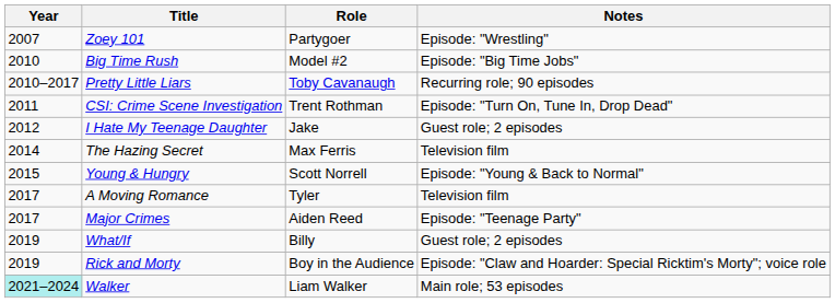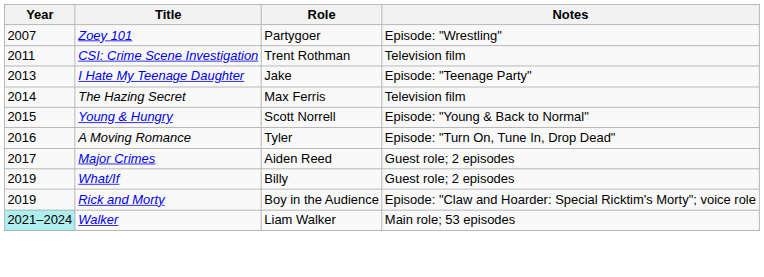 <table class="wikitable sortable">
 <tr>
 <th>Year</th>
 <th>Title</th>
 <th>Role</th>
 <th>Notes</th>
 </tr>
 <tr>
 <td>2007</td>
 <td><em><a href='#'>Zoey 101</a></em></td>
 <td>Partygoer</td>
 <td>Episode: "Wrestling"</td>
 </tr>
 <tr>
-<td>2010</td>
-<td><em><a href='#'>Big Time Rush</a></em></td>
-<td>Model #2</td>
-<td>Episode: "Big Time Jobs"</td>
-</tr>
-<tr>
-<td>2010–2017</td>
-<td><em><a href='#'>Pretty Little Liars</a></em></td>
-<td><a href='#'>Toby Cavanaugh</a></td>
-<td>Recurring role; 90 episodes</td>
-</tr>
-<tr>
 <td>2011</td>
 <td><em><a href='#'>CSI: Crime Scene Investigation</a></em></td>
 <td>Trent Rothman</td>
-<td>Episode: "Turn On, Tune In, Drop Dead"</td>
+<td>Television film</td>
 </tr>
 <tr>
-<td>2012</td>
+<td>2013</td>
 <td><em><a href='#'>I Hate My Teenage Daughter</a></em></td>
 <td>Jake</td>
-<td>Guest role; 2 episodes</td>
+<td>Episode: "Teenage Party"</td>
 </tr>
 <tr>
 <td>2014</td>
 <td><em>The Hazing Secret</em></td>
 <td>Max Ferris</td>
 <td>Television film</td>
 </tr>
 <tr>
 <td>2015</td>
 <td><em><a href='#'>Young & Hungry</a></em></td>
 <td>Scott Norrell</td>
 <td>Episode: "Young & Back to Normal"</td>
 </tr>
 <tr>
-<td>2017</td>
+<td>2016</td>
 <td><em>A Moving Romance</em></td>
 <td>Tyler</td>
-<td>Television film</td>
+<td>Episode: "Turn On, Tune In, Drop Dead"</td>
 </tr>
 <tr>
 <td>2017</td>
 <td><em><a href='#'>Major Crimes</a></em></td>
 <td>Aiden Reed</td>
-<td>Episode: "Teenage Party"</td>
+<td>Guest role; 2 episodes</td>
 </tr>
 <tr>
 <td>2019</td>
 <td><em><a href='#'>What/If</a></em></td>
 <td>Billy</td>
 <td>Guest role; 2 episodes</td>
 </tr>
 <tr>
 <td>2019</td>
 <td><em><a href='#'>Rick and Morty</a></em></td>
 <td>Boy in the Audience</td>
 <td>Episode: "Claw and Hoarder: Special Ricktim's Morty"; voice role</td>
 </tr>
 <tr>
 <td style="background: paleturquoise;">2021–2024</td>
 <td><em><a href='#'>Walker</a></em></td>
 <td>Liam Walker</td>
 <td>Main role; 53 episodes</td>
 </tr>
 </table>
